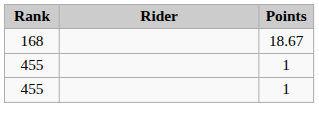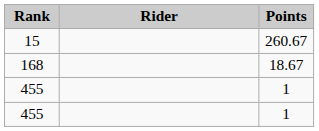 <table class="wikitable alternance" style="text-align:center;">
 <tr>
 <th scope="col" style="background-color:#CCCCCC; width:50px;">Rank</th>
 <th scope="col" style="background-color:#CCCCCC; width:200px;">Rider</th>
 <th scope="col" style="background-color:#CCCCCC; width:50px;">Points</th>
+</tr>
+<tr>
+<td>15</td>
+<td align=left></td>
+<td>260.67</td>
 </tr>
 <tr>
 <td>168</td>
 <td align=left></td>
 <td>18.67</td>
 </tr>
 <tr>
 <td>455</td>
 <td align=left></td>
 <td>1</td>
 </tr>
 <tr>
 <td>455</td>
 <td align=left></td>
 <td>1</td>
 </tr>
 </table>
